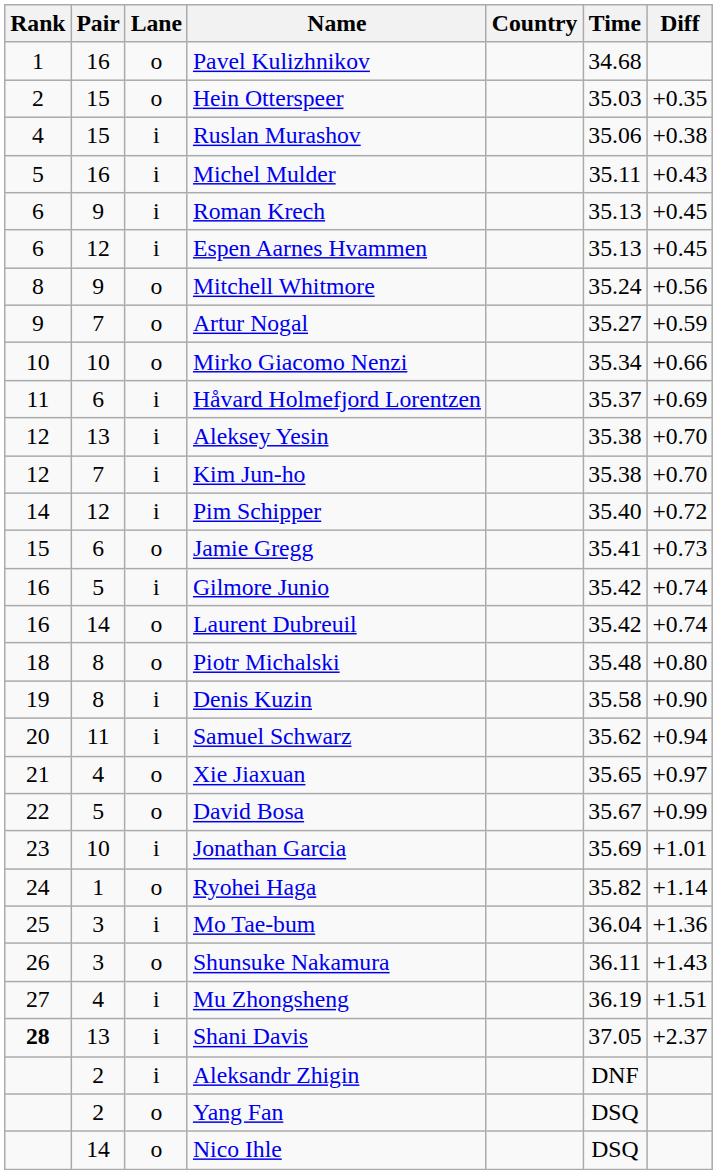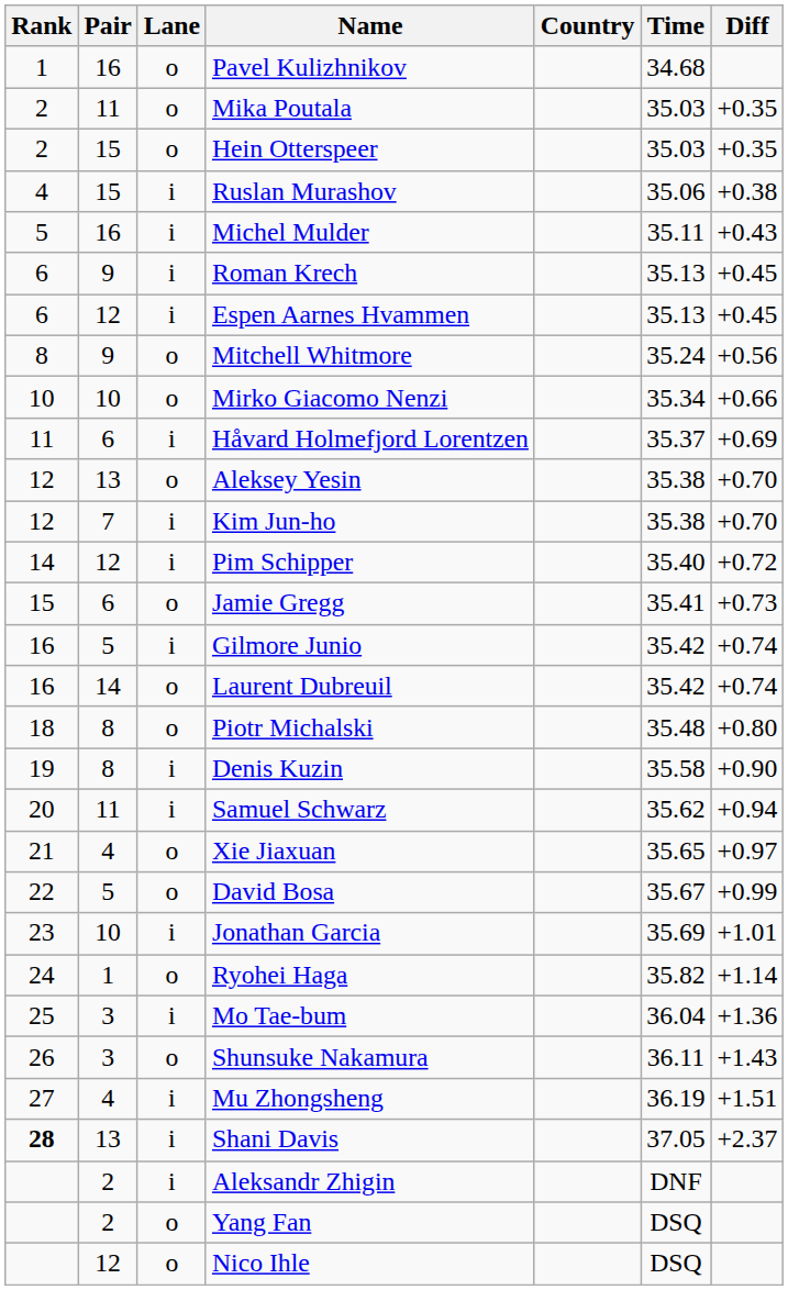 <table class="wikitable sortable" style="text-align:center">
 <tr>
 <th>Rank</th>
 <th>Pair</th>
 <th>Lane</th>
 <th>Name</th>
 <th>Country</th>
 <th>Time</th>
 <th>Diff</th>
 </tr>
 <tr>
 <td>1</td>
 <td>16</td>
 <td>o</td>
 <td align=left><a href='#'>Pavel Kulizhnikov</a></td>
 <td align=left></td>
 <td>34.68</td>
 <td></td>
+</tr>
+<tr>
+<td>2</td>
+<td>11</td>
+<td>o</td>
+<td align=left><a href='#'>Mika Poutala</a></td>
+<td align=left></td>
+<td>35.03</td>
+<td>+0.35</td>
 </tr>
 <tr>
 <td>2</td>
 <td>15</td>
 <td>o</td>
 <td align=left><a href='#'>Hein Otterspeer</a></td>
 <td align=left></td>
 <td>35.03</td>
 <td>+0.35</td>
 </tr>
 <tr>
 <td>4</td>
 <td>15</td>
 <td>i</td>
 <td align=left><a href='#'>Ruslan Murashov</a></td>
 <td align=left></td>
 <td>35.06</td>
 <td>+0.38</td>
 </tr>
 <tr>
 <td>5</td>
 <td>16</td>
 <td>i</td>
 <td align=left><a href='#'>Michel Mulder</a></td>
 <td align=left></td>
 <td>35.11</td>
 <td>+0.43</td>
 </tr>
 <tr>
 <td>6</td>
 <td>9</td>
 <td>i</td>
 <td align=left><a href='#'>Roman Krech</a></td>
 <td align=left></td>
 <td>35.13</td>
 <td>+0.45</td>
 </tr>
 <tr>
 <td>6</td>
 <td>12</td>
 <td>i</td>
 <td align=left><a href='#'>Espen Aarnes Hvammen</a></td>
 <td align=left></td>
 <td>35.13</td>
 <td>+0.45</td>
 </tr>
 <tr>
 <td>8</td>
 <td>9</td>
 <td>o</td>
 <td align=left><a href='#'>Mitchell Whitmore</a></td>
 <td align=left></td>
 <td>35.24</td>
 <td>+0.56</td>
 </tr>
 <tr>
-<td>9</td>
-<td>7</td>
-<td>o</td>
-<td align=left><a href='#'>Artur Nogal</a></td>
-<td align=left></td>
-<td>35.27</td>
-<td>+0.59</td>
-</tr>
-<tr>
 <td>10</td>
 <td>10</td>
 <td>o</td>
 <td align=left><a href='#'>Mirko Giacomo Nenzi</a></td>
 <td align=left></td>
 <td>35.34</td>
 <td>+0.66</td>
 </tr>
 <tr>
 <td>11</td>
 <td>6</td>
 <td>i</td>
 <td align=left><a href='#'>Håvard Holmefjord Lorentzen</a></td>
 <td align=left></td>
 <td>35.37</td>
 <td>+0.69</td>
 </tr>
 <tr>
 <td>12</td>
 <td>13</td>
-<td>i</td>
+<td>o</td>
 <td align=left><a href='#'>Aleksey Yesin</a></td>
 <td align=left></td>
 <td>35.38</td>
 <td>+0.70</td>
 </tr>
 <tr>
 <td>12</td>
 <td>7</td>
 <td>i</td>
 <td align=left><a href='#'>Kim Jun-ho</a></td>
 <td align=left></td>
 <td>35.38</td>
 <td>+0.70</td>
 </tr>
 <tr>
 <td>14</td>
 <td>12</td>
 <td>i</td>
 <td align=left><a href='#'>Pim Schipper</a></td>
 <td align=left></td>
 <td>35.40</td>
 <td>+0.72</td>
 </tr>
 <tr>
 <td>15</td>
 <td>6</td>
 <td>o</td>
 <td align=left><a href='#'>Jamie Gregg</a></td>
 <td align=left></td>
 <td>35.41</td>
 <td>+0.73</td>
 </tr>
 <tr>
 <td>16</td>
 <td>5</td>
 <td>i</td>
 <td align=left><a href='#'>Gilmore Junio</a></td>
 <td align=left></td>
 <td>35.42</td>
 <td>+0.74</td>
 </tr>
 <tr>
 <td>16</td>
 <td>14</td>
 <td>o</td>
 <td align=left><a href='#'>Laurent Dubreuil</a></td>
 <td align=left></td>
 <td>35.42</td>
 <td>+0.74</td>
 </tr>
 <tr>
 <td>18</td>
 <td>8</td>
 <td>o</td>
 <td align=left><a href='#'>Piotr Michalski</a></td>
 <td align=left></td>
 <td>35.48</td>
 <td>+0.80</td>
 </tr>
 <tr>
 <td>19</td>
 <td>8</td>
 <td>i</td>
 <td align=left><a href='#'>Denis Kuzin</a></td>
 <td align=left></td>
 <td>35.58</td>
 <td>+0.90</td>
 </tr>
 <tr>
 <td>20</td>
 <td>11</td>
 <td>i</td>
 <td align=left><a href='#'>Samuel Schwarz</a></td>
 <td align=left></td>
 <td>35.62</td>
 <td>+0.94</td>
 </tr>
 <tr>
 <td>21</td>
 <td>4</td>
 <td>o</td>
 <td align=left><a href='#'>Xie Jiaxuan</a></td>
 <td align=left></td>
 <td>35.65</td>
 <td>+0.97</td>
 </tr>
 <tr>
 <td>22</td>
 <td>5</td>
 <td>o</td>
 <td align=left><a href='#'>David Bosa</a></td>
 <td align=left></td>
 <td>35.67</td>
 <td>+0.99</td>
 </tr>
 <tr>
 <td>23</td>
 <td>10</td>
 <td>i</td>
 <td align=left><a href='#'>Jonathan Garcia</a></td>
 <td align=left></td>
 <td>35.69</td>
 <td>+1.01</td>
 </tr>
 <tr>
 <td>24</td>
 <td>1</td>
 <td>o</td>
 <td align=left><a href='#'>Ryohei Haga</a></td>
 <td align=left></td>
 <td>35.82</td>
 <td>+1.14</td>
 </tr>
 <tr>
 <td>25</td>
 <td>3</td>
 <td>i</td>
 <td align=left><a href='#'>Mo Tae-bum</a></td>
 <td align=left></td>
 <td>36.04</td>
 <td>+1.36</td>
 </tr>
 <tr>
 <td>26</td>
 <td>3</td>
 <td>o</td>
 <td align=left><a href='#'>Shunsuke Nakamura</a></td>
 <td align=left></td>
 <td>36.11</td>
 <td>+1.43</td>
 </tr>
 <tr>
 <td>27</td>
 <td>4</td>
 <td>i</td>
 <td align=left><a href='#'>Mu Zhongsheng</a></td>
 <td align=left></td>
 <td>36.19</td>
 <td>+1.51</td>
 </tr>
 <tr>
 <td><strong>28</strong></td>
 <td>13</td>
 <td>i</td>
 <td align=left><a href='#'>Shani Davis</a></td>
 <td align=left></td>
 <td>37.05</td>
 <td>+2.37</td>
 </tr>
 <tr>
 <td></td>
 <td>2</td>
 <td>i</td>
 <td align=left><a href='#'>Aleksandr Zhigin</a></td>
 <td align=left></td>
 <td>DNF</td>
 <td></td>
 </tr>
 <tr>
 <td></td>
 <td>2</td>
 <td>o</td>
 <td align=left><a href='#'>Yang Fan</a></td>
 <td align=left></td>
 <td>DSQ</td>
 <td></td>
 </tr>
 <tr>
 <td></td>
-<td>14</td>
+<td>12</td>
 <td>o</td>
 <td align=left><a href='#'>Nico Ihle</a></td>
 <td align=left></td>
 <td>DSQ</td>
 <td></td>
 </tr>
 </table>
